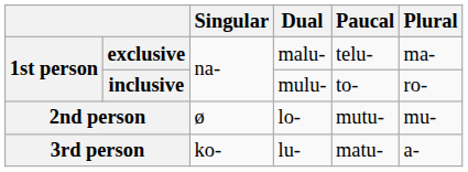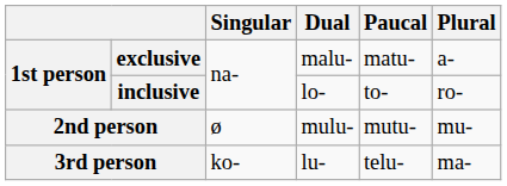 <table class="wikitable">
 <tr>
 <th colspan="2"></th>
 <th>Singular</th>
 <th>Dual</th>
 <th>Paucal</th>
 <th>Plural</th>
 </tr>
 <tr>
 <th rowspan="2">1st person</th>
 <th>exclusive</th>
 <td rowspan="2">na-</td>
 <td>malu-</td>
-<td>telu-</td>
-<td>ma-</td>
+<td>matu-</td>
+<td>a-</td>
 </tr>
 <tr>
 <th>inclusive</th>
-<td>mulu-</td>
+<td>lo-</td>
 <td>to-</td>
 <td>ro-</td>
 </tr>
 <tr>
 <th colspan="2">2nd person</th>
 <td>ø</td>
-<td>lo-</td>
+<td>mulu-</td>
 <td>mutu-</td>
 <td>mu-</td>
 </tr>
 <tr>
 <th colspan="2">3rd person</th>
 <td>ko-</td>
 <td>lu-</td>
-<td>matu-</td>
-<td>a-</td>
+<td>telu-</td>
+<td>ma-</td>
 </tr>
 </table>
